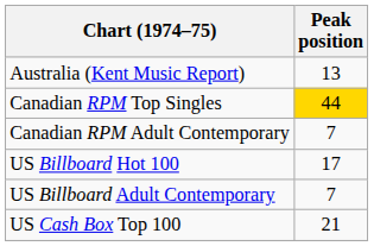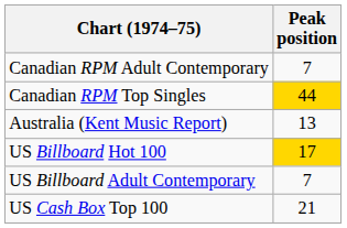 <table class="wikitable sortable">
 <tr>
 <th align="left">Chart (1974–75)</th>
 <th align="left">Peak<br>position</th>
 </tr>
 <tr>
-<td>Australia (<a href='#'>Kent Music Report</a>)</td>
-<td style="text-align:center;">13</td>
+<td>Canadian <em>RPM</em> Adult Contemporary</td>
+<td style="text-align:center;">7</td>
 </tr>
 <tr>
 <td>Canadian <em><a href='#'>RPM</a></em> Top Singles</td>
 <td style="background: gold; text-align:center;">44</td>
 </tr>
 <tr>
-<td>Canadian <em>RPM</em> Adult Contemporary</td>
-<td style="text-align:center;">7</td>
+<td>Australia (<a href='#'>Kent Music Report</a>)</td>
+<td style="text-align:center;">13</td>
 </tr>
 <tr>
 <td>US <em><a href='#'>Billboard</a></em> <a href='#'>Hot 100</a></td>
-<td style="text-align:center;">17</td>
+<td style="background: gold; text-align:center;">17</td>
 </tr>
 <tr>
 <td>US <em>Billboard</em> <a href='#'>Adult Contemporary</a></td>
 <td style="text-align:center;">7</td>
 </tr>
 <tr>
 <td>US <em><a href='#'>Cash Box</a></em> Top 100</td>
 <td style="text-align:center;">21</td>
 </tr>
 <tr>
 </tr>
 </table>
